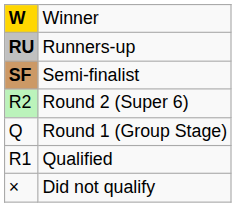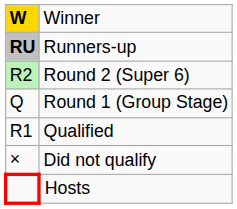 <table class="wikitable">
 <tr>
 <td bgcolor=gold><strong>W</strong></td>
 <td>Winner</td>
 </tr>
 <tr>
 <td bgcolor=silver><strong>RU</strong></td>
 <td>Runners-up</td>
-</tr>
-<tr>
-<td bgcolor=#cc9966><strong>SF</strong></td>
-<td>Semi-finalist</td>
 </tr>
 <tr>
 <td bgcolor=#BBF3BB>R2</td>
 <td>Round 2 (Super 6)</td>
 </tr>
 <tr>
 <td>Q</td>
 <td>Round 1 (Group Stage)</td>
 </tr>
 <tr>
 <td>R1</td>
 <td>Qualified</td>
 </tr>
 <tr>
 <td>×</td>
 <td>Did not qualify</td>
 </tr>
+<tr>
+<td style="border: 3px solid red"></td>
+<td>Hosts</td>
+</tr>
 </table>
